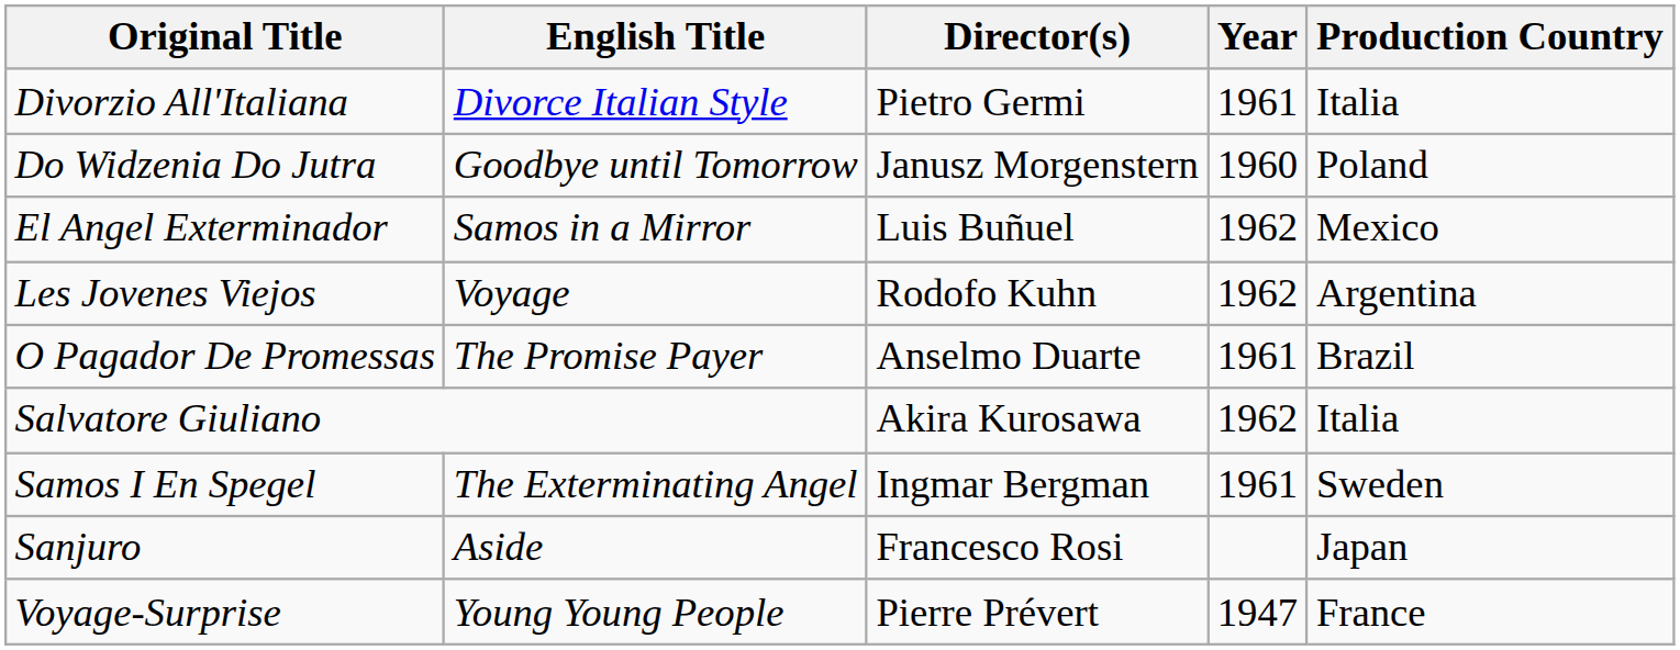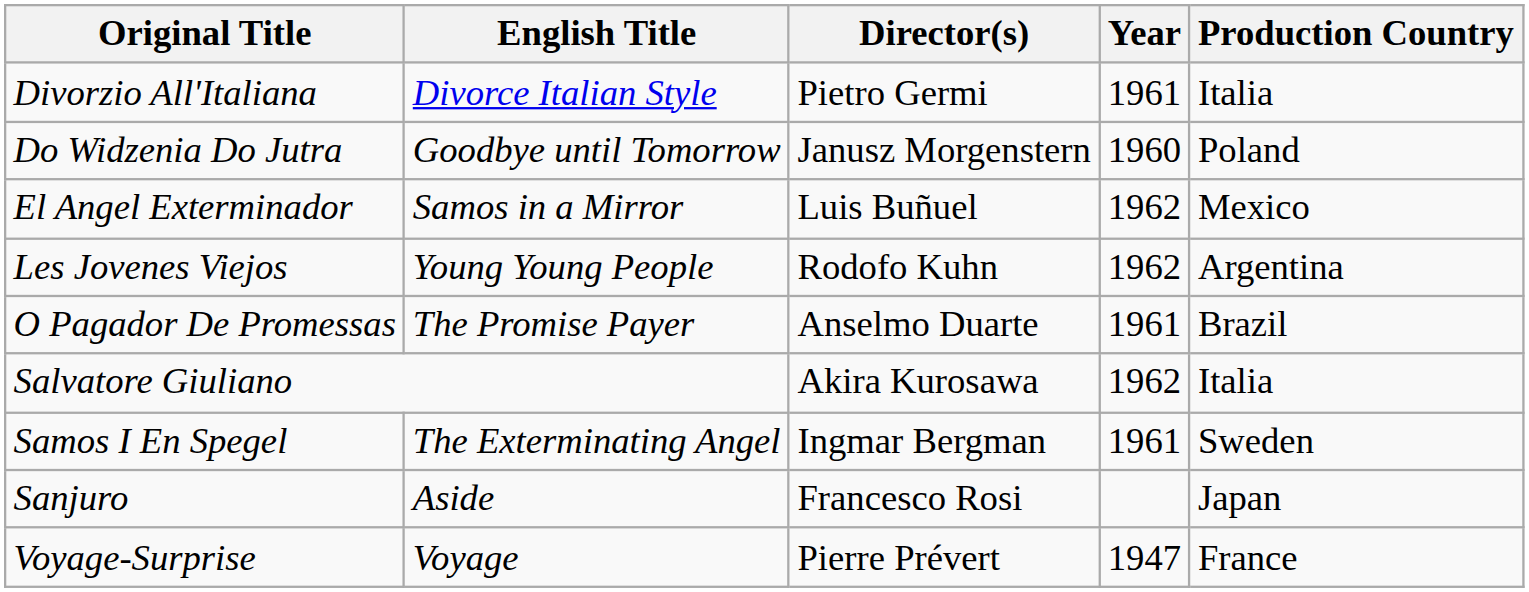 <table class="wikitable sortable">
 <tr>
 <th>Original Title</th>
 <th>English Title</th>
 <th>Director(s)</th>
 <th>Year</th>
 <th>Production Country</th>
 </tr>
 <tr>
 <td><em>Divorzio All'Italiana</em></td>
 <td><em><a href='#'>Divorce Italian Style</a></em></td>
 <td>Pietro Germi</td>
 <td>1961</td>
 <td>Italia</td>
 </tr>
 <tr>
 <td><em>Do Widzenia Do Jutra</em></td>
 <td><em>Goodbye until Tomorrow</em></td>
 <td>Janusz Morgenstern</td>
 <td>1960</td>
 <td>Poland</td>
 </tr>
 <tr>
 <td><em>El Angel Exterminador</em></td>
 <td><em>Samos in a Mirror</em></td>
 <td>Luis Buñuel</td>
 <td>1962</td>
 <td>Mexico</td>
 </tr>
 <tr>
 <td><em>Les Jovenes Viejos</em></td>
-<td><em>Voyage</em></td>
+<td><em>Young Young People</em></td>
 <td>Rodofo Kuhn</td>
 <td>1962</td>
 <td>Argentina</td>
 </tr>
 <tr>
 <td><em>O Pagador De Promessas</em></td>
 <td><em>The Promise Payer</em></td>
 <td>Anselmo Duarte</td>
 <td>1961</td>
 <td>Brazil</td>
 </tr>
 <tr>
 <td colspan="2"><em>Salvatore Giuliano</em></td>
 <td>Akira Kurosawa</td>
 <td>1962</td>
 <td>Italia</td>
 </tr>
 <tr>
 <td><em>Samos I En Spegel</em></td>
 <td><em>The Exterminating Angel</em></td>
 <td>Ingmar Bergman</td>
 <td>1961</td>
 <td>Sweden</td>
 </tr>
 <tr>
 <td><em>Sanjuro</em></td>
 <td><em>Aside</em></td>
 <td>Francesco Rosi</td>
 <td></td>
 <td>Japan</td>
 </tr>
 <tr>
 <td><em>Voyage-Surprise</em></td>
-<td><em>Young Young People</em></td>
+<td><em>Voyage</em></td>
 <td>Pierre Prévert</td>
 <td>1947</td>
 <td>France</td>
 </tr>
 </table>
